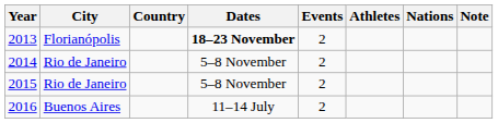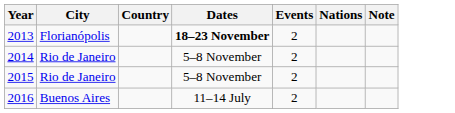 <table class="wikitable">
 <tr>
 <th>Year</th>
 <th>City</th>
 <th>Country</th>
 <th>Dates</th>
 <th>Events</th>
-<th>Athletes</th>
 <th>Nations</th>
 <th>Note</th>
 </tr>
 <tr>
 <td><a href='#'>2013</a></td>
 <td><a href='#'>Florianópolis</a></td>
 <td></td>
 <td align=center><strong>18–23 November</strong></td>
 <td align=center>2</td>
 <td align=center></td>
-<td align=center></td>
 <td></td>
 </tr>
 <tr>
 <td><a href='#'>2014</a></td>
 <td><a href='#'>Rio de Janeiro</a></td>
 <td></td>
 <td align=center>5–8 November</td>
 <td align=center>2</td>
-<td align=center></td>
 <td align=center></td>
 <td></td>
 </tr>
 <tr>
 <td><a href='#'>2015</a></td>
 <td><a href='#'>Rio de Janeiro</a></td>
 <td></td>
 <td align=center>5–8 November</td>
 <td align=center>2</td>
 <td align=center></td>
-<td align=center></td>
 <td></td>
 </tr>
 <tr>
 <td><a href='#'>2016</a></td>
 <td><a href='#'>Buenos Aires</a></td>
 <td></td>
 <td align=center>11–14 July</td>
 <td align=center>2</td>
 <td align=center></td>
-<td align=center></td>
 <td></td>
 </tr>
 </table>
